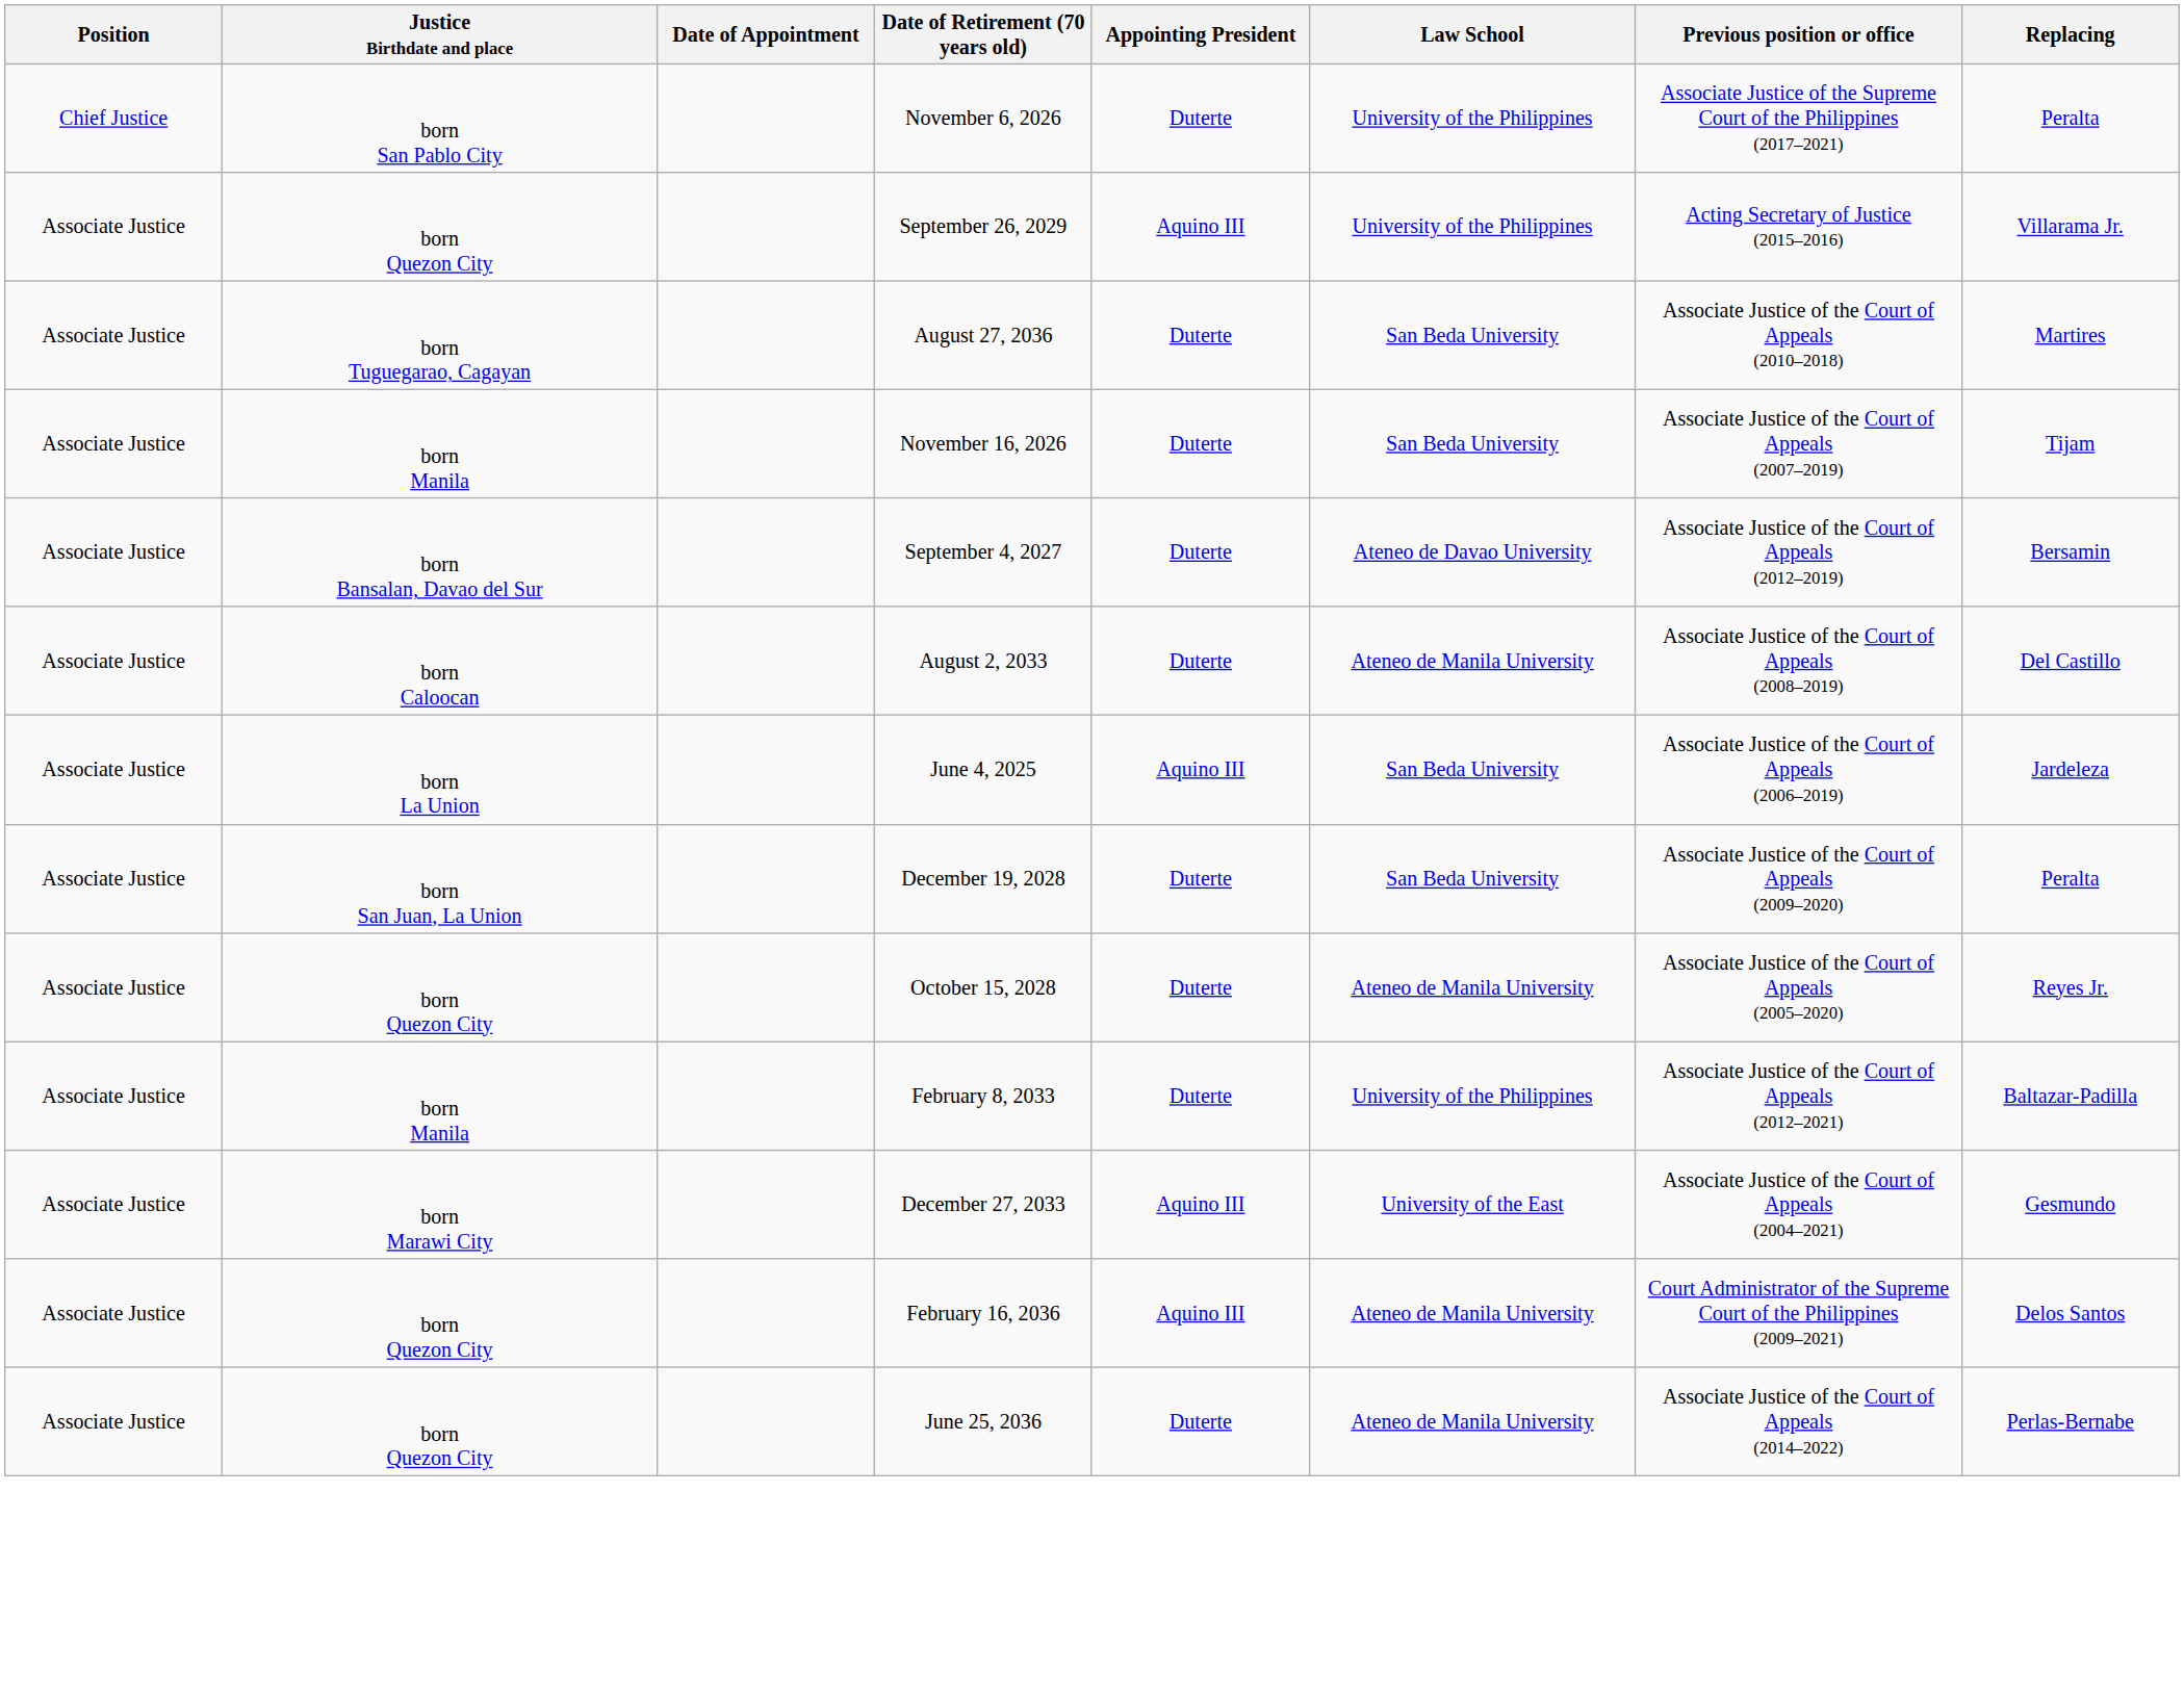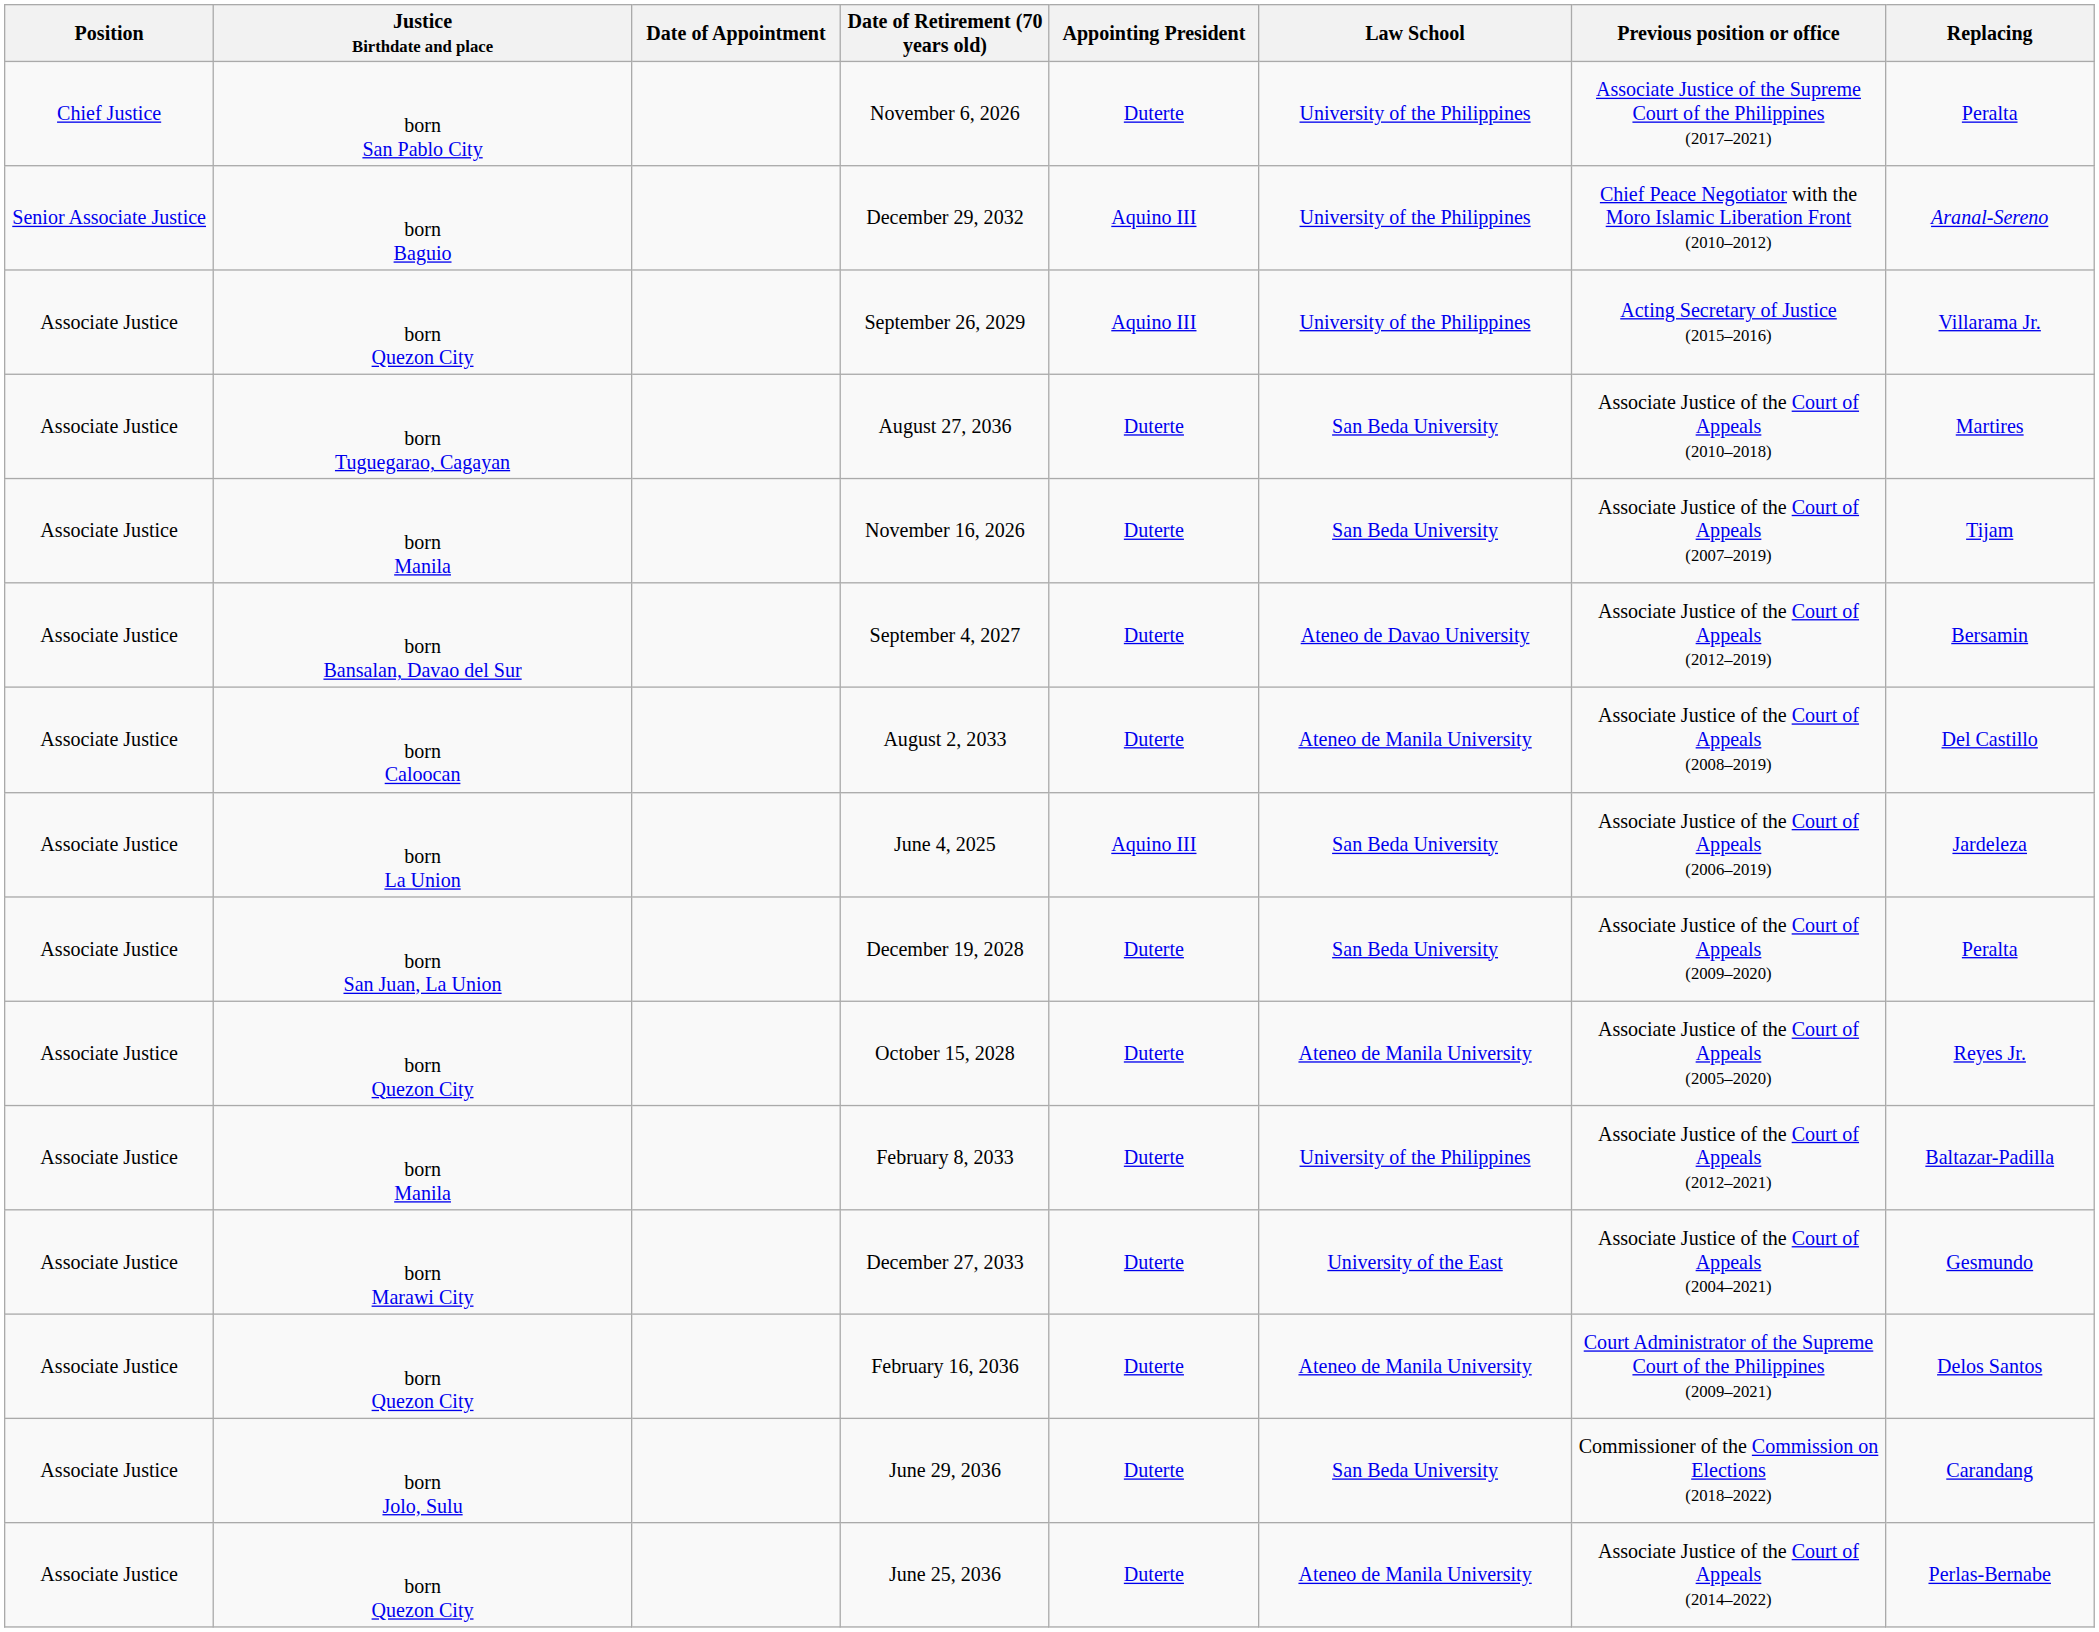 <table class="wikitable sortable" style="margin:auto; width:100%; font-size:95%; text-align:center">
 <tr>
 <th width="10%">Position</th>
 <th width="20%">Justice<br><small>Birthdate and place</small></th>
 <th width="10%">Date of Appointment</th>
 <th width="10%">Date of Retirement (70 years old)</th>
 <th width="10%">Appointing President</th>
 <th width="15%">Law School</th>
 <th class="unsortable" width="15%">Previous position or office<br></th>
 <th width="10%">Replacing</th>
 </tr>
 <tr>
 <td><a href='#'>Chief Justice</a></td>
 <td align="center"><br><strong></strong><br>born <br><a href='#'>San Pablo City</a></td>
 <td style="white-space:nowrap"></td>
 <td>November 6, 2026</td>
 <td><a href='#'>Duterte</a></td>
 <td><a href='#'>University of the Philippines</a></td>
 <td><a href='#'>Associate Justice of the Supreme Court of the Philippines</a><br><small>(2017–2021)</small></td>
 <td><a href='#'>Peralta</a></td>
+</tr>
+<tr>
+<td><a href='#'>Senior Associate Justice</a></td>
+<td align="center"><br><strong></strong><br>born <br><a href='#'>Baguio</a></td>
+<td style="white-space:nowrap"></td>
+<td>December 29, 2032</td>
+<td><a href='#'>Aquino III</a></td>
+<td><a href='#'>University of the Philippines</a></td>
+<td><a href='#'>Chief Peace Negotiator</a> with the <a href='#'>Moro Islamic Liberation Front</a><br><small>(2010–2012)</small></td>
+<td><em><a href='#'>Aranal-Sereno</a></em></td>
 </tr>
 <tr>
 <td>Associate Justice</td>
 <td align="center"><br><strong></strong><br>born <br><a href='#'>Quezon City</a></td>
 <td style="white-space:nowrap"></td>
 <td>September 26, 2029</td>
 <td><a href='#'>Aquino III</a></td>
 <td><a href='#'>University of the Philippines</a></td>
 <td><a href='#'>Acting Secretary of Justice</a><br><small>(2015–2016)</small></td>
 <td><a href='#'>Villarama Jr.</a></td>
 </tr>
 <tr>
 <td>Associate Justice</td>
 <td align="center"><br><strong></strong><br>born <br><a href='#'>Tuguegarao, Cagayan</a></td>
 <td style="white-space:nowrap"></td>
 <td>August 27, 2036</td>
 <td><a href='#'>Duterte</a></td>
 <td><a href='#'>San Beda University</a></td>
 <td>Associate Justice of the <a href='#'>Court of Appeals</a><br><small>(2010–2018)</small></td>
 <td><a href='#'>Martires</a></td>
 </tr>
 <tr>
 <td>Associate Justice</td>
 <td align="center"><br><strong></strong><br>born <br><a href='#'>Manila</a></td>
 <td style="white-space:nowrap"></td>
 <td>November 16, 2026</td>
 <td><a href='#'>Duterte</a></td>
 <td><a href='#'>San Beda University</a></td>
 <td>Associate Justice of the <a href='#'>Court of Appeals</a><br><small>(2007–2019)</small></td>
 <td><a href='#'>Tijam</a></td>
 </tr>
 <tr>
 <td>Associate Justice</td>
 <td align="center"><br><strong></strong><br>born <br><a href='#'>Bansalan, Davao del Sur</a></td>
 <td style="white-space:nowrap"></td>
 <td>September 4, 2027</td>
 <td><a href='#'>Duterte</a></td>
 <td><a href='#'>Ateneo de Davao University</a></td>
 <td>Associate Justice of the <a href='#'>Court of Appeals</a><br><small>(2012–2019)</small></td>
 <td><a href='#'>Bersamin</a></td>
 </tr>
 <tr>
 <td>Associate Justice</td>
 <td align="center"><br><strong></strong><br>born <br><a href='#'>Caloocan</a></td>
 <td style="white-space:nowrap"></td>
 <td>August 2, 2033</td>
 <td><a href='#'>Duterte</a></td>
 <td><a href='#'>Ateneo de Manila University</a></td>
 <td>Associate Justice of the <a href='#'>Court of Appeals</a><br><small>(2008–2019)</small></td>
 <td><a href='#'>Del Castillo</a></td>
 </tr>
 <tr>
 <td>Associate Justice</td>
 <td align="center"><br><strong></strong><br>born <br><a href='#'>La Union</a></td>
 <td style="white-space:nowrap"></td>
 <td>June 4, 2025</td>
 <td><a href='#'>Aquino III</a></td>
 <td><a href='#'>San Beda University</a></td>
 <td>Associate Justice of the <a href='#'>Court of Appeals</a><br><small>(2006–2019)</small></td>
 <td><a href='#'>Jardeleza</a></td>
 </tr>
 <tr>
 <td>Associate Justice</td>
 <td align="center"><br><strong></strong><br>born <br><a href='#'>San Juan, La Union</a></td>
 <td style="white-space:nowrap"></td>
 <td>December 19, 2028</td>
 <td><a href='#'>Duterte</a></td>
 <td><a href='#'>San Beda University</a></td>
 <td>Associate Justice of the <a href='#'>Court of Appeals</a><br><small>(2009–2020)</small></td>
 <td><a href='#'>Peralta</a></td>
 </tr>
 <tr>
 <td>Associate Justice</td>
 <td align="center"><br><strong></strong><br>born <br><a href='#'>Quezon City</a></td>
 <td style="white-space:nowrap"><br></td>
 <td>October 15, 2028</td>
 <td><a href='#'>Duterte</a></td>
 <td><a href='#'>Ateneo de Manila University</a></td>
 <td>Associate Justice of the <a href='#'>Court of Appeals</a><br><small>(2005–2020)</small></td>
 <td><a href='#'>Reyes Jr.</a></td>
 </tr>
 <tr>
 <td>Associate Justice</td>
 <td align="center"><br><strong></strong><br>born <br><a href='#'>Manila</a></td>
 <td style="white-space:nowrap"><br></td>
 <td>February 8, 2033</td>
 <td><a href='#'>Duterte</a></td>
 <td><a href='#'>University of the Philippines</a></td>
 <td>Associate Justice of the <a href='#'>Court of Appeals</a><br><small>(2012–2021)</small></td>
 <td><a href='#'>Baltazar-Padilla</a></td>
 </tr>
 <tr>
 <td>Associate Justice</td>
 <td align="center"><br><strong></strong><br>born <br><a href='#'>Marawi City</a></td>
 <td style="white-space:nowrap"><br></td>
 <td>December 27, 2033</td>
-<td><a href='#'>Aquino III</a></td>
+<td><a href='#'>Duterte</a></td>
 <td><a href='#'>University of the East</a></td>
 <td>Associate Justice of the <a href='#'>Court of Appeals</a><br><small>(2004–2021)</small></td>
 <td><a href='#'>Gesmundo</a></td>
 </tr>
 <tr>
 <td>Associate Justice</td>
 <td align="center"><br><strong></strong><br>born <br><a href='#'>Quezon City</a></td>
 <td style="white-space:nowrap"><br></td>
 <td>February 16, 2036</td>
-<td><a href='#'>Aquino III</a></td>
+<td><a href='#'>Duterte</a></td>
 <td><a href='#'>Ateneo de Manila University</a></td>
 <td><a href='#'>Court Administrator of the Supreme Court of the Philippines</a><br><small>(2009–2021)</small></td>
 <td><a href='#'>Delos Santos</a></td>
+</tr>
+<tr>
+<td>Associate Justice</td>
+<td align="center"><br><strong></strong><br>born <br><a href='#'>Jolo, Sulu</a></td>
+<td style="white-space:nowrap"><br></td>
+<td>June 29, 2036</td>
+<td><a href='#'>Duterte</a></td>
+<td><a href='#'>San Beda University</a></td>
+<td>Commissioner of the <a href='#'>Commission on Elections</a><br><small>(2018–2022)</small></td>
+<td><a href='#'>Carandang</a></td>
 </tr>
 <tr>
 <td>Associate Justice</td>
 <td align="center"><br><strong></strong><br>born <br><a href='#'>Quezon City</a></td>
 <td style="white-space:nowrap"><br></td>
 <td>June 25, 2036</td>
 <td><a href='#'>Duterte</a></td>
 <td><a href='#'>Ateneo de Manila University</a></td>
 <td>Associate Justice of the <a href='#'>Court of Appeals</a><br><small>(2014–2022)</small></td>
 <td><a href='#'>Perlas-Bernabe</a></td>
 </tr>
 </table>
